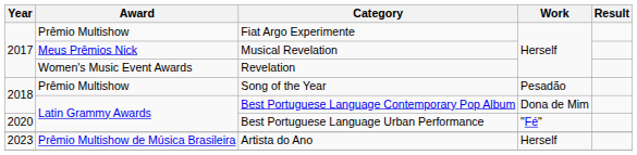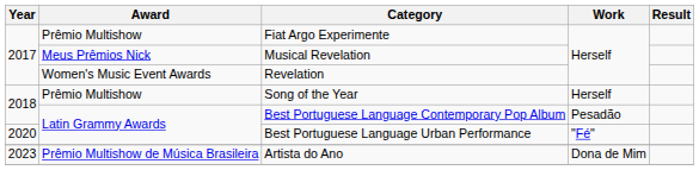 <table class="wikitable">
 <tr>
 <th>Year</th>
 <th>Award</th>
 <th>Category</th>
 <th>Work</th>
 <th>Result</th>
 </tr>
 <tr>
 <td rowspan="3">2017</td>
 <td>Prêmio Multishow</td>
 <td>Fiat Argo Experimente</td>
 <td rowspan="3">Herself</td>
 <td></td>
 </tr>
 <tr>
 <td><a href='#'>Meus Prêmios Nick</a></td>
 <td>Musical Revelation</td>
 <td></td>
 </tr>
 <tr>
 <td>Women's Music Event Awards</td>
 <td>Revelation</td>
 <td></td>
 </tr>
 <tr>
 <td rowspan="2">2018</td>
 <td>Prêmio Multishow</td>
 <td>Song of the Year</td>
-<td>Pesadão</td>
+<td>Herself</td>
 <td></td>
 </tr>
 <tr>
 <td rowspan="2"><a href='#'>Latin Grammy Awards</a></td>
 <td><a href='#'>Best Portuguese Language Contemporary Pop Album</a></td>
-<td>Dona de Mim</td>
+<td>Pesadão</td>
 <td></td>
 </tr>
 <tr>
 <td>2020</td>
 <td>Best Portuguese Language Urban Performance</td>
 <td>"<a href='#'>Fé</a>"</td>
 <td></td>
 </tr>
 <tr>
 </tr>
 <tr>
 <td>2023</td>
 <td><a href='#'>Prêmio Multishow de Música Brasileira</a></td>
 <td>Artista do Ano</td>
-<td>Herself</td>
+<td>Dona de Mim</td>
 <td></td>
 </tr>
 <tr>
 </tr>
 </table>
